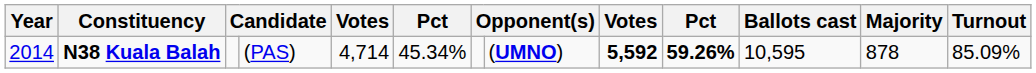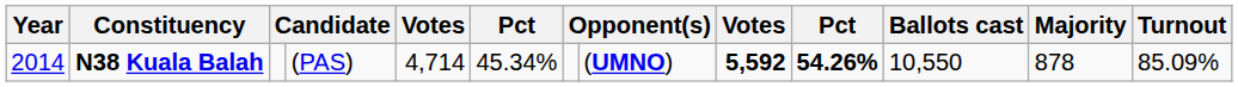 <table class="wikitable" style="margin:0.5em ; font-size:95%">
 <tr>
 <th>Year</th>
 <th>Constituency</th>
 <th colspan=2>Candidate</th>
 <th>Votes</th>
 <th>Pct</th>
 <th colspan=2>Opponent(s)</th>
 <th>Votes</th>
 <th>Pct</th>
 <th>Ballots cast</th>
 <th>Majority</th>
 <th>Turnout</th>
 </tr>
 <tr>
 <td><a href='#'>2014</a></td>
 <td rowspan=4><strong>N38 <a href='#'>Kuala Balah</a></strong></td>
 <td></td>
 <td> (<a href='#'>PAS</a>)</td>
 <td align="right">4,714</td>
 <td>45.34%</td>
 <td></td>
 <td> (<a href='#'><strong>UMNO</strong></a>)</td>
 <td align="right"><strong>5,592</strong></td>
-<td><strong>59.26%</strong></td>
-<td>10,595</td>
+<td><strong>54.26%</strong></td>
+<td>10,550</td>
 <td>878</td>
 <td>85.09%</td>
 </tr>
 </table>
